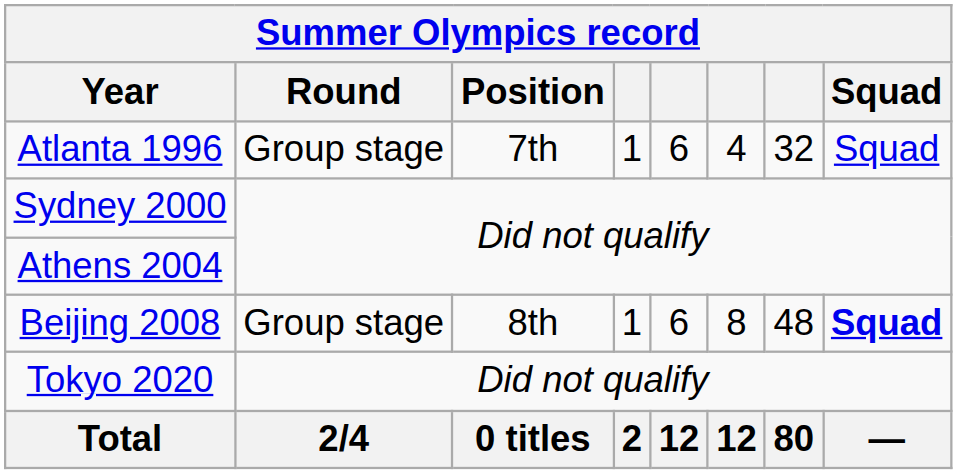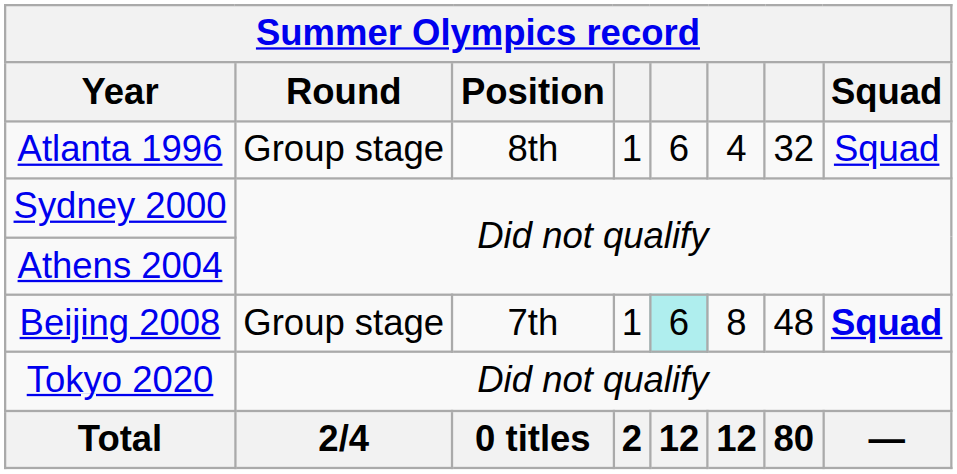 <table class="wikitable" style="text-align: center;">
 <tr>
 <th colspan=8><a href='#'>Summer Olympics record</a></th>
 </tr>
 <tr>
 <th>Year</th>
 <th>Round</th>
 <th>Position</th>
 <th></th>
 <th></th>
 <th></th>
 <th></th>
 <th>Squad</th>
 </tr>
 <tr>
 <td> <a href='#'>Atlanta 1996</a></td>
 <td>Group stage</td>
-<td>7th</td>
+<td>8th</td>
 <td>1</td>
 <td>6</td>
 <td>4</td>
 <td>32</td>
 <td><a href='#'>Squad</a></td>
 </tr>
 <tr>
 <td> <a href='#'>Sydney 2000</a></td>
 <td colspan=7 rowspan=2><em>Did not qualify</em></td>
 </tr>
 <tr>
 <td> <a href='#'>Athens 2004</a></td>
 </tr>
 <tr>
 <td> <a href='#'>Beijing 2008</a></td>
 <td>Group stage</td>
-<td>8th</td>
+<td>7th</td>
 <td>1</td>
-<td>6</td>
+<td style="background: paleturquoise;">6</td>
 <td>8</td>
 <td>48</td>
 <td><strong><a href='#'>Squad</a></strong></td>
 </tr>
 <tr>
 <td> <a href='#'>Tokyo 2020</a></td>
 <td colspan=7><em>Did not qualify</em></td>
 </tr>
 <tr>
 <th>Total</th>
 <th>2/4</th>
 <th>0 titles</th>
 <th>2</th>
 <th>12</th>
 <th>12</th>
 <th>80</th>
 <th>—</th>
 </tr>
 </table>
